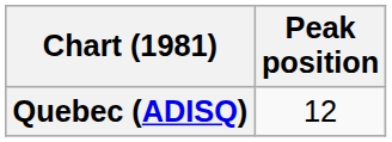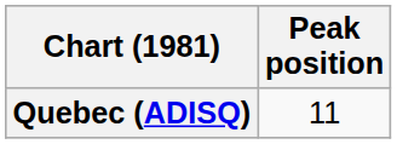 <table class="wikitable plainrowheaders" style="text-align:center">
 <tr>
 <th scope="col">Chart (1981)</th>
 <th scope="col">Peak<br>position</th>
 </tr>
 <tr>
 <th scope="row">Quebec (<a href='#'>ADISQ</a>)</th>
-<td>12</td>
+<td>11</td>
 </tr>
 </table>
